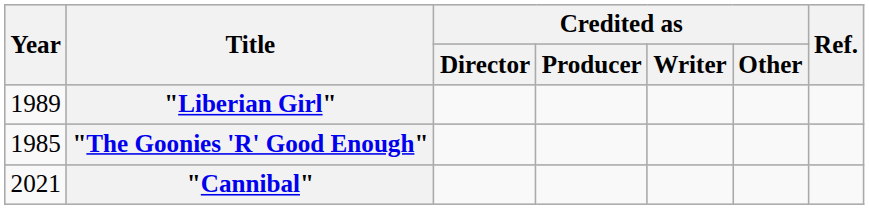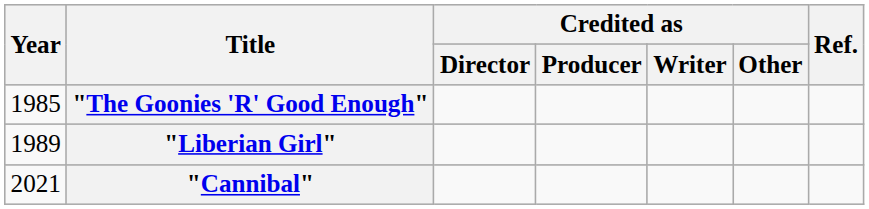 <table class="wikitable plainrowheaders" style="text-align:center">
 <tr>
 <th rowspan="2">Year</th>
 <th rowspan="2">Title</th>
 <th colspan="4">Credited as</th>
 <th rowspan="2">Ref.</th>
 </tr>
 <tr>
 <th scope="col">Director</th>
 <th scope="col">Producer</th>
 <th scope="col">Writer</th>
 <th scope="col">Other</th>
 </tr>
 <tr>
-<td>1989</td>
-<th scope="row">"<a href='#'>Liberian Girl</a>"</th>
+<td>1985</td>
+<th scope="row">"<a href='#'>The Goonies 'R' Good Enough</a>"</th>
 <td></td>
 <td></td>
 <td></td>
 <td></td>
 <td></td>
 </tr>
 <tr>
-<td>1985</td>
-<th scope="row">"<a href='#'>The Goonies 'R' Good Enough</a>"</th>
+<td>1989</td>
+<th scope="row">"<a href='#'>Liberian Girl</a>"</th>
 <td></td>
 <td></td>
 <td></td>
 <td></td>
 <td></td>
 </tr>
 <tr>
 <td>2021</td>
 <th scope="row">"<a href='#'>Cannibal</a>"</th>
 <td></td>
 <td></td>
 <td></td>
 <td></td>
 <td></td>
 </tr>
 </table>
